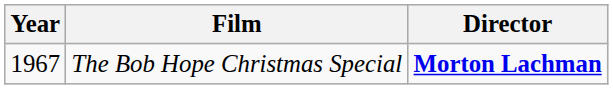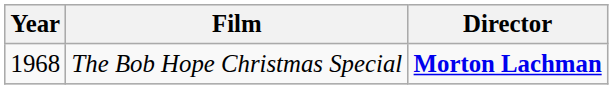 <table class="wikitable">
 <tr>
 <th>Year</th>
 <th>Film</th>
 <th>Director</th>
 </tr>
 <tr>
-<td>1967</td>
+<td>1968</td>
 <td><em>The Bob Hope Christmas Special</em></td>
 <td><strong><a href='#'>Morton Lachman</a></strong></td>
 </tr>
 </table>
